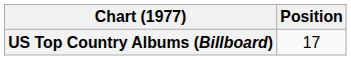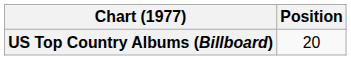 <table class="wikitable plainrowheaders" style="text-align:center">
 <tr>
 <th scope="col">Chart (1977)</th>
 <th scope="col">Position</th>
 </tr>
 <tr>
 <th scope="row">US Top Country Albums (<em>Billboard</em>)</th>
-<td>17</td>
+<td>20</td>
 </tr>
 </table>
